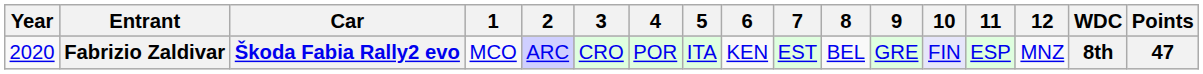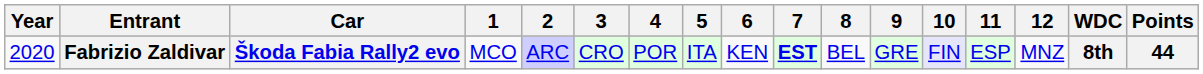 <table class="wikitable" style="text-align:center; font-size:85%">
 <tr>
 <th>Year</th>
 <th>Entrant</th>
 <th>Car</th>
 <th>1</th>
 <th>2</th>
 <th>3</th>
 <th>4</th>
 <th>5</th>
 <th>6</th>
 <th>7</th>
 <th>8</th>
 <th>9</th>
 <th>10</th>
 <th>11</th>
 <th>12</th>
 <th>WDC</th>
 <th>Points</th>
 </tr>
 <tr>
 <td><a href='#'>2020</a></td>
 <th nowrap>Fabrizio Zaldivar</th>
 <th nowrap><a href='#'>Škoda Fabia Rally2 evo</a></th>
 <td><a href='#'>MCO</a></td>
 <td style="background:#cfcfff;"><a href='#'>ARC</a><br></td>
 <td style="background:#dfffdf;"><a href='#'>CRO</a><br></td>
 <td style="background:#dfffdf;"><a href='#'>POR</a><br></td>
 <td style="background:#dfffdf;"><a href='#'>ITA</a><br></td>
 <td><a href='#'>KEN</a></td>
-<td style="background:#dfffdf;"><a href='#'>EST</a><br></td>
+<td style="background:#dfffdf;"><strong><a href='#'>EST</a><br></strong></td>
 <td><a href='#'>BEL</a></td>
 <td style="background:#dfffdf;"><a href='#'>GRE</a><br></td>
 <td style="background: lavender;"><a href='#'>FIN</a></td>
 <td style="background:#dfffdf;"><a href='#'>ESP</a><br></td>
 <td><a href='#'>MNZ</a></td>
 <th>8th</th>
-<th>47</th>
+<th>44</th>
 </tr>
 </table>
